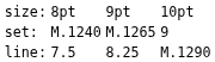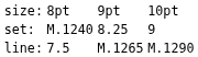 <table style="margin-left:40px;">
 <tr>
 <td>size:</td>
 <td>8pt</td>
 <td>9pt</td>
 <td>10pt</td>
 </tr>
 <tr>
 <td>set:</td>
 <td>M.1240</td>
-<td>M.1265</td>
+<td>8.25</td>
 <td>9</td>
 </tr>
 <tr>
 <td>line:</td>
 <td>7.5</td>
-<td>8.25</td>
+<td>M.1265</td>
 <td>M.1290</td>
 </tr>
 </table>
